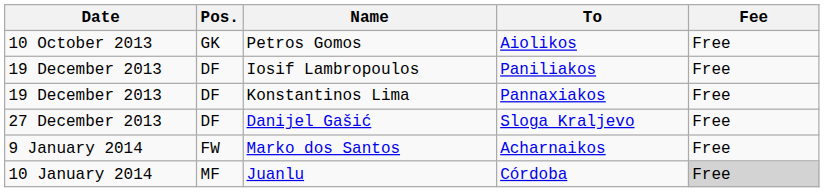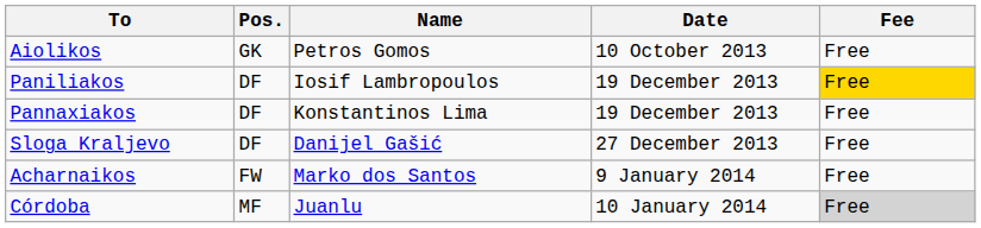 <table class="wikitable">
 <tr>
-<th width="150px">Date</th>
+<th width="150px">To</th>
 <th width="30px">Pos.</th>
 <th width="200px">Name</th>
-<th width="150px">To</th>
+<th width="150px">Date</th>
 <th width="100px">Fee</th>
 </tr>
 <tr>
-<td>10 October 2013</td>
+<td><a href='#'>Aiolikos</a></td>
 <td>GK</td>
 <td> Petros Gomos</td>
-<td><a href='#'>Aiolikos</a></td>
+<td>10 October 2013</td>
 <td>Free</td>
 </tr>
 <tr>
-<td>19 December 2013</td>
+<td><a href='#'>Paniliakos</a></td>
 <td>DF</td>
 <td> Iosif Lambropoulos</td>
-<td><a href='#'>Paniliakos</a></td>
+<td>19 December 2013</td>
+<td style="background: gold;">Free</td>
+</tr>
+<tr>
+<td><a href='#'>Pannaxiakos</a></td>
+<td>DF</td>
+<td> Konstantinos Lima</td>
+<td>19 December 2013</td>
 <td>Free</td>
 </tr>
 <tr>
-<td>19 December 2013</td>
+<td><a href='#'>Sloga Kraljevo</a></td>
 <td>DF</td>
-<td> Konstantinos Lima</td>
-<td><a href='#'>Pannaxiakos</a></td>
+<td> <a href='#'>Danijel Gašić</a></td>
+<td>27 December 2013</td>
 <td>Free</td>
 </tr>
 <tr>
-<td>27 December 2013</td>
-<td>DF</td>
-<td> <a href='#'>Danijel Gašić</a></td>
-<td><a href='#'>Sloga Kraljevo</a></td>
+<td><a href='#'>Acharnaikos</a></td>
+<td>FW</td>
+<td> <a href='#'>Marko dos Santos</a></td>
+<td>9 January 2014</td>
 <td>Free</td>
 </tr>
 <tr>
-<td>9 January 2014</td>
-<td>FW</td>
-<td> <a href='#'>Marko dos Santos</a></td>
-<td><a href='#'>Acharnaikos</a></td>
-<td>Free</td>
-</tr>
-<tr>
-<td>10 January 2014</td>
+<td><a href='#'>Córdoba</a></td>
 <td>MF</td>
 <td> <a href='#'>Juanlu</a></td>
-<td><a href='#'>Córdoba</a></td>
+<td>10 January 2014</td>
 <td style="background: lightgrey;">Free</td>
 </tr>
 </table>
